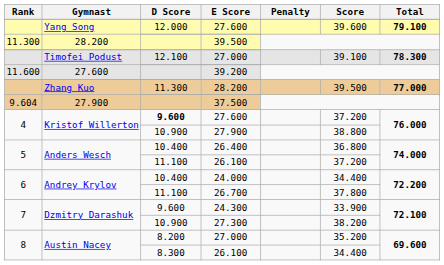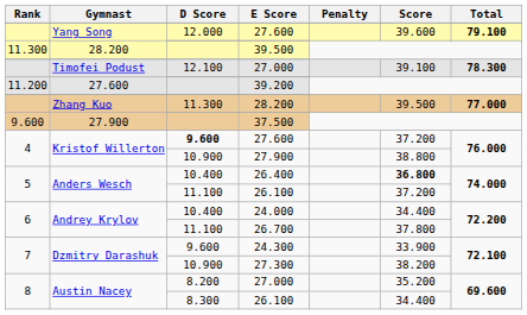 <table class="wikitable" style="text-align:center">
 <tr>
 <th>Rank</th>
 <th>Gymnast</th>
 <th style="width:6em">D Score</th>
 <th style="width:6em">E Score</th>
 <th style="width:6em">Penalty</th>
 <th style="width:6em">Score</th>
 <th style="width:6em">Total</th>
 </tr>
 <tr>
 </tr>
 <tr style="background:#fffcaf;">
 <td rowspan=2></td>
 <td rowspan=2 align=left> <a href='#'>Yang Song</a></td>
 <td>12.000</td>
 <td>27.600</td>
 <td></td>
 <td>39.600</td>
 <td rowspan=2><strong>79.100</strong></td>
 </tr>
 <tr>
 </tr>
 <tr style="background:#fffcaf;">
 <td>11.300</td>
 <td>28.200</td>
 <td></td>
 <td>39.500</td>
 </tr>
 <tr>
 </tr>
 <tr style="background:#e5e5e5;">
 <td rowspan=2></td>
 <td rowspan=2 align=left> <a href='#'>Timofei Podust</a></td>
 <td>12.100</td>
 <td>27.000</td>
 <td></td>
 <td>39.100</td>
 <td rowspan=2><strong>78.300</strong></td>
 </tr>
 <tr>
 </tr>
 <tr style="background:#e5e5e5;">
-<td>11.600</td>
+<td>11.200</td>
 <td>27.600</td>
 <td></td>
 <td>39.200</td>
 </tr>
 <tr>
 </tr>
 <tr style="background:#ec9;">
 <td rowspan=2></td>
 <td rowspan=2 align=left> <a href='#'>Zhang Kuo</a></td>
 <td>11.300</td>
 <td>28.200</td>
 <td></td>
 <td>39.500</td>
 <td rowspan=2><strong>77.000</strong></td>
 </tr>
 <tr>
 </tr>
 <tr style="background:#ec9;">
-<td>9.604</td>
+<td>9.600</td>
 <td>27.900</td>
 <td></td>
 <td>37.500</td>
 </tr>
 <tr>
 <td rowspan=2>4</td>
 <td rowspan=2 align=left> <a href='#'>Kristof Willerton</a></td>
 <td><strong>9.600</strong></td>
 <td>27.600</td>
 <td></td>
 <td>37.200</td>
 <td rowspan=2><strong>76.000</strong></td>
 </tr>
 <tr>
 <td>10.900</td>
 <td>27.900</td>
 <td></td>
 <td>38.800</td>
 </tr>
 <tr>
 <td rowspan=2>5</td>
 <td rowspan=2 align=left> <a href='#'>Anders Wesch</a></td>
 <td>10.400</td>
 <td>26.400</td>
 <td></td>
-<td>36.800</td>
+<td><strong>36.800</strong></td>
 <td rowspan=2><strong>74.000</strong></td>
 </tr>
 <tr>
 <td>11.100</td>
 <td>26.100</td>
 <td></td>
 <td>37.200</td>
 </tr>
 <tr>
 <td rowspan=2>6</td>
 <td rowspan=2 align=left> <a href='#'>Andrey Krylov</a></td>
 <td>10.400</td>
 <td>24.000</td>
 <td></td>
 <td>34.400</td>
 <td rowspan=2><strong>72.200</strong></td>
 </tr>
 <tr>
 <td>11.100</td>
 <td>26.700</td>
 <td></td>
 <td>37.800</td>
 </tr>
 <tr>
 <td rowspan=2>7</td>
 <td rowspan=2 align=left> <a href='#'>Dzmitry Darashuk</a></td>
 <td>9.600</td>
 <td>24.300</td>
 <td></td>
 <td>33.900</td>
 <td rowspan=2><strong>72.100</strong></td>
 </tr>
 <tr>
 <td>10.900</td>
 <td>27.300</td>
 <td></td>
 <td>38.200</td>
 </tr>
 <tr>
 <td rowspan=2>8</td>
 <td rowspan=2 align=left> <a href='#'>Austin Nacey</a></td>
 <td>8.200</td>
 <td>27.000</td>
 <td></td>
 <td>35.200</td>
 <td rowspan=2><strong>69.600</strong></td>
 </tr>
 <tr>
 <td>8.300</td>
 <td>26.100</td>
 <td></td>
 <td>34.400</td>
 </tr>
 </table>
